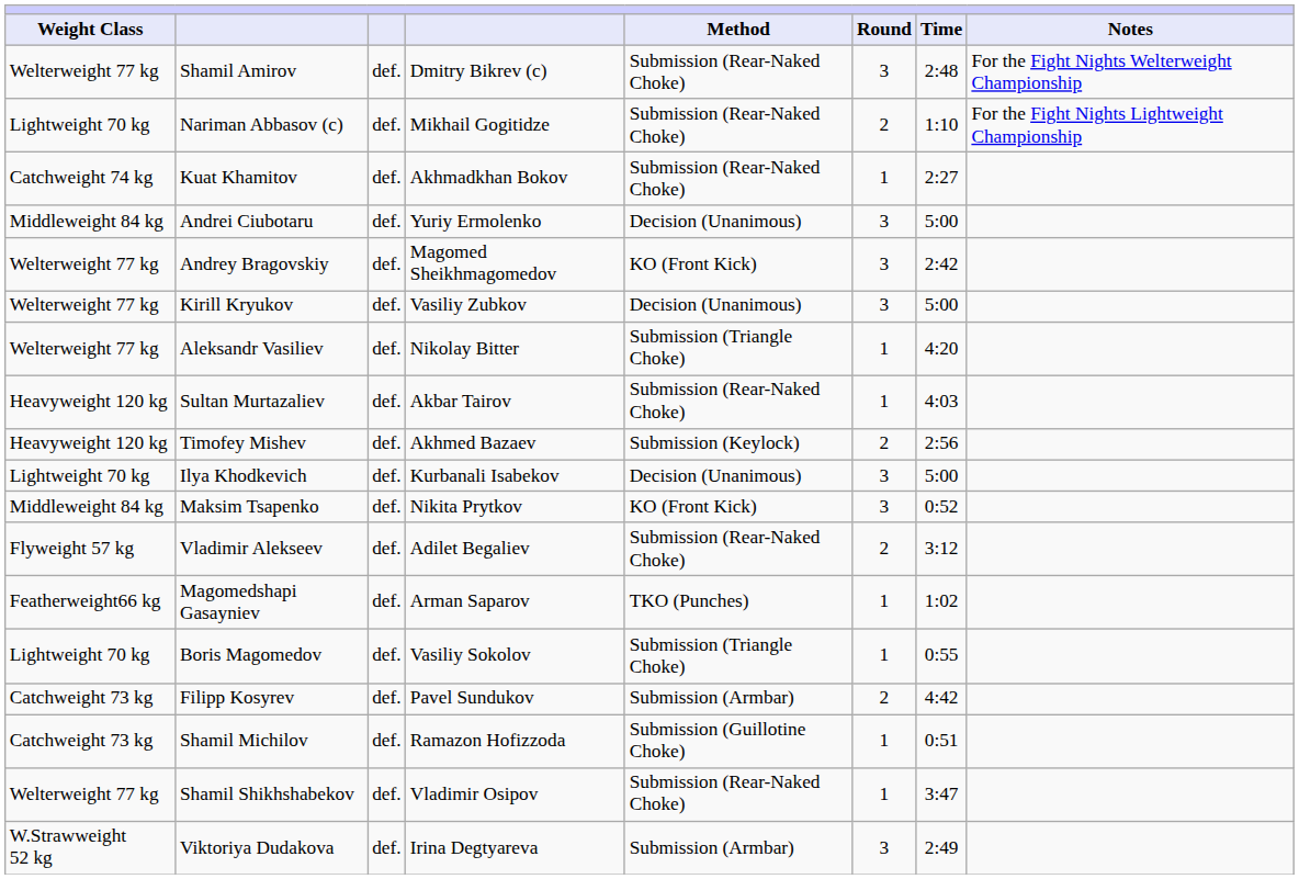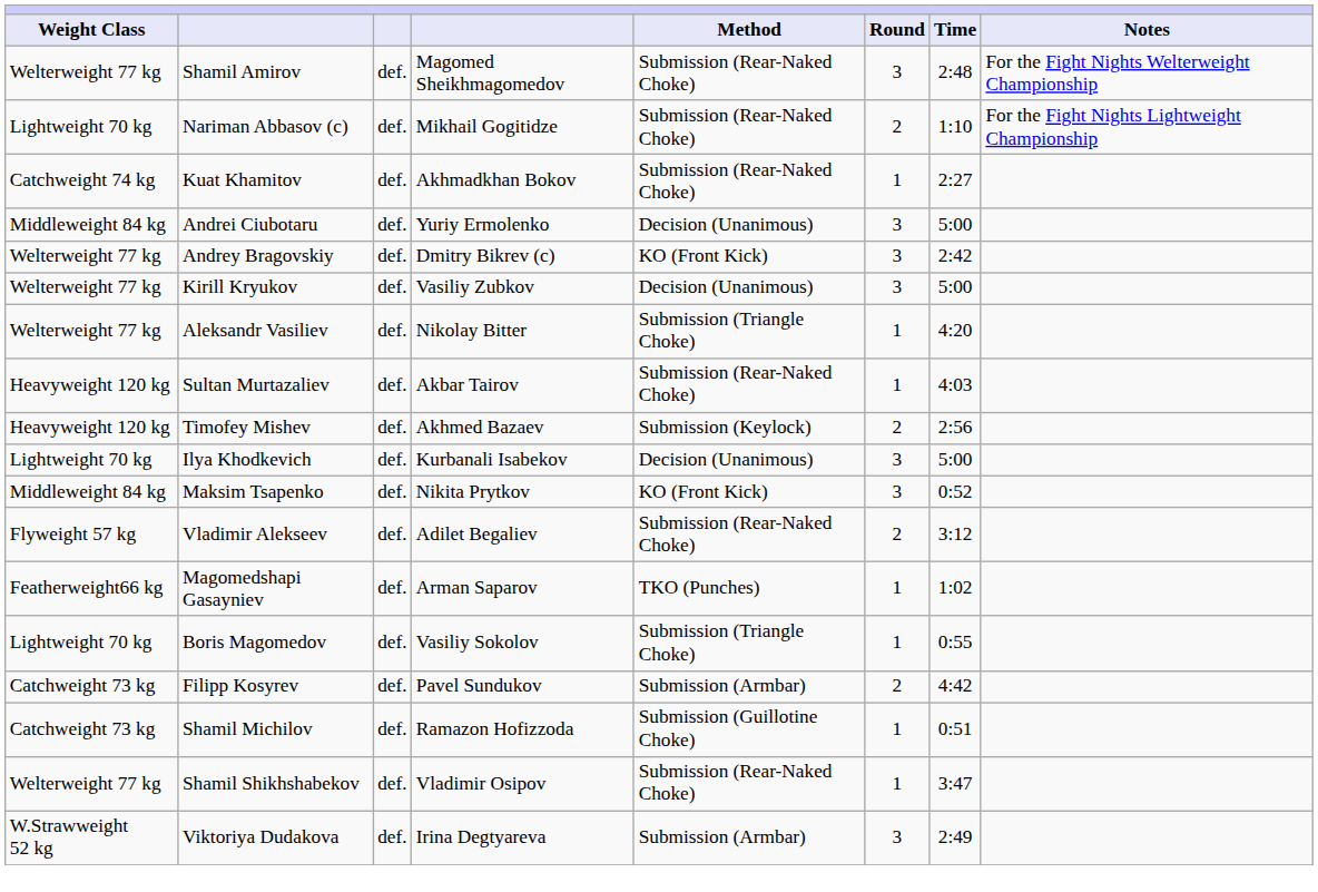 <table class="wikitable" style="font-size: 80%;">
 <tr>
 <th colspan="8" style="background-color: #ccf; color: #000080; text-align: center;"><strong></strong></th>
 </tr>
 <tr>
 <th colspan="1" style="background-color: #E6E8FA; color: #000000; text-align: center;">Weight Class</th>
 <th colspan="1" style="background-color: #E6E8FA; color: #000000; text-align: center;"></th>
 <th colspan="1" style="background-color: #E6E8FA; color: #000000; text-align: center;"></th>
 <th colspan="1" style="background-color: #E6E8FA; color: #000000; text-align: center;"></th>
 <th colspan="1" style="background-color: #E6E8FA; color: #000000; text-align: center;">Method</th>
 <th colspan="1" style="background-color: #E6E8FA; color: #000000; text-align: center;">Round</th>
 <th colspan="1" style="background-color: #E6E8FA; color: #000000; text-align: center;">Time</th>
 <th colspan="1" style="background-color: #E6E8FA; color: #000000; text-align: center;">Notes</th>
 </tr>
 <tr>
 <td>Welterweight 77 kg</td>
 <td> Shamil Amirov</td>
 <td align=center>def.</td>
-<td> Dmitry Bikrev (c)</td>
+<td> Magomed Sheikhmagomedov</td>
 <td>Submission (Rear-Naked Choke)</td>
 <td align=center>3</td>
 <td align=center>2:48</td>
 <td>For the <a href='#'>Fight Nights Welterweight Championship</a></td>
 </tr>
 <tr>
 <td>Lightweight 70 kg</td>
 <td> Nariman Abbasov (c)</td>
 <td align=center>def.</td>
 <td> Mikhail Gogitidze</td>
 <td>Submission (Rear-Naked Choke)</td>
 <td align=center>2</td>
 <td align=center>1:10</td>
 <td>For the <a href='#'>Fight Nights Lightweight Championship</a></td>
 </tr>
 <tr>
 <td>Catchweight 74 kg</td>
 <td> Kuat Khamitov</td>
 <td align=center>def.</td>
 <td> Akhmadkhan Bokov</td>
 <td>Submission (Rear-Naked Choke)</td>
 <td align=center>1</td>
 <td align=center>2:27</td>
 <td></td>
 </tr>
 <tr>
 <td>Middleweight 84 kg</td>
 <td> Andrei Ciubotaru</td>
 <td align=center>def.</td>
 <td> Yuriy Ermolenko</td>
 <td>Decision (Unanimous)</td>
 <td align=center>3</td>
 <td align=center>5:00</td>
 <td></td>
 </tr>
 <tr>
 <td>Welterweight 77 kg</td>
 <td> Andrey Bragovskiy</td>
 <td align=center>def.</td>
-<td> Magomed Sheikhmagomedov</td>
+<td> Dmitry Bikrev (c)</td>
 <td>KO (Front Kick)</td>
 <td align=center>3</td>
 <td align=center>2:42</td>
 <td></td>
 </tr>
 <tr>
 <td>Welterweight 77 kg</td>
 <td> Kirill Kryukov</td>
 <td align=center>def.</td>
 <td> Vasiliy Zubkov</td>
 <td>Decision (Unanimous)</td>
 <td align=center>3</td>
 <td align=center>5:00</td>
 <td></td>
 </tr>
 <tr>
 <td>Welterweight 77 kg</td>
 <td> Aleksandr Vasiliev</td>
 <td align=center>def.</td>
 <td> Nikolay Bitter</td>
 <td>Submission (Triangle Choke)</td>
 <td align=center>1</td>
 <td align=center>4:20</td>
 <td></td>
 </tr>
 <tr>
 <td>Heavyweight 120 kg</td>
 <td> Sultan Murtazaliev</td>
 <td align=center>def.</td>
 <td> Akbar Tairov</td>
 <td>Submission (Rear-Naked Choke)</td>
 <td align=center>1</td>
 <td align=center>4:03</td>
 <td></td>
 </tr>
 <tr>
 <td>Heavyweight 120 kg</td>
 <td> Timofey Mishev</td>
 <td align=center>def.</td>
 <td> Akhmed Bazaev</td>
 <td>Submission (Keylock)</td>
 <td align=center>2</td>
 <td align=center>2:56</td>
 <td></td>
 </tr>
 <tr>
 <td>Lightweight 70 kg</td>
 <td> Ilya Khodkevich</td>
 <td align=center>def.</td>
 <td> Kurbanali Isabekov</td>
 <td>Decision (Unanimous)</td>
 <td align=center>3</td>
 <td align=center>5:00</td>
 <td></td>
 </tr>
 <tr>
 <td>Middleweight 84 kg</td>
 <td> Maksim Tsapenko</td>
 <td align=center>def.</td>
 <td> Nikita Prytkov</td>
 <td>KO (Front Kick)</td>
 <td align=center>3</td>
 <td align=center>0:52</td>
 <td></td>
 </tr>
 <tr>
 <td>Flyweight 57 kg</td>
 <td> Vladimir Alekseev</td>
 <td align=center>def.</td>
 <td> Adilet Begaliev</td>
 <td>Submission (Rear-Naked Choke)</td>
 <td align=center>2</td>
 <td align=center>3:12</td>
 <td></td>
 </tr>
 <tr>
 <td>Featherweight66 kg</td>
 <td> Magomedshapi Gasayniev</td>
 <td align=center>def.</td>
 <td> Arman Saparov</td>
 <td>TKO (Punches)</td>
 <td align=center>1</td>
 <td align=center>1:02</td>
 <td></td>
 </tr>
 <tr>
 <td>Lightweight 70 kg</td>
 <td> Boris Magomedov</td>
 <td align=center>def.</td>
 <td> Vasiliy Sokolov</td>
 <td>Submission (Triangle Choke)</td>
 <td align=center>1</td>
 <td align=center>0:55</td>
 <td></td>
 </tr>
 <tr>
 <td>Catchweight 73 kg</td>
 <td> Filipp Kosyrev</td>
 <td align=center>def.</td>
 <td> Pavel Sundukov</td>
 <td>Submission (Armbar)</td>
 <td align=center>2</td>
 <td align=center>4:42</td>
 <td></td>
 </tr>
 <tr>
 <td>Catchweight 73 kg</td>
 <td> Shamil Michilov</td>
 <td align=center>def.</td>
 <td> Ramazon Hofizzoda</td>
 <td>Submission (Guillotine Choke)</td>
 <td align=center>1</td>
 <td align=center>0:51</td>
 <td></td>
 </tr>
 <tr>
 <td>Welterweight 77 kg</td>
 <td> Shamil Shikhshabekov</td>
 <td align=center>def.</td>
 <td> Vladimir Osipov</td>
 <td>Submission (Rear-Naked Choke)</td>
 <td align=center>1</td>
 <td align=center>3:47</td>
 <td></td>
 </tr>
 <tr>
 <td>W.Strawweight 52 kg</td>
 <td> Viktoriya Dudakova</td>
 <td align=center>def.</td>
 <td> Irina Degtyareva</td>
 <td>Submission (Armbar)</td>
 <td align=center>3</td>
 <td align=center>2:49</td>
 <td></td>
 </tr>
 </table>
